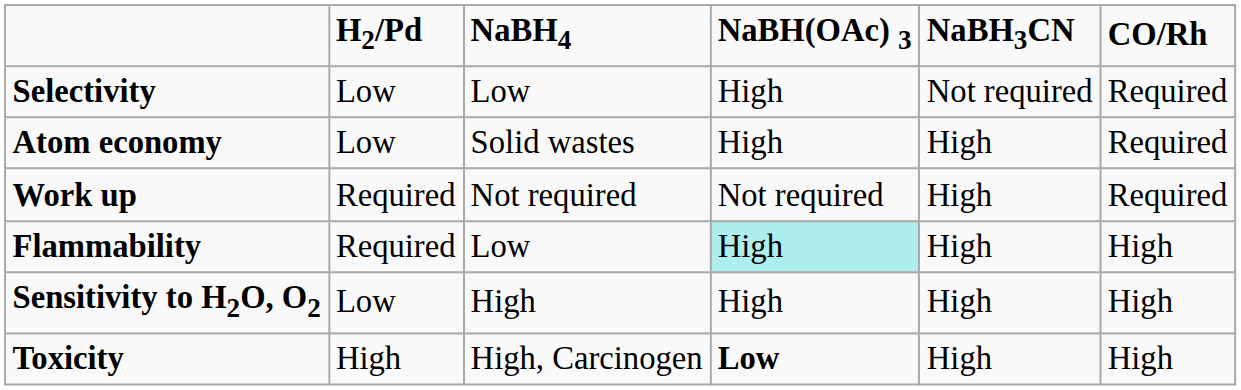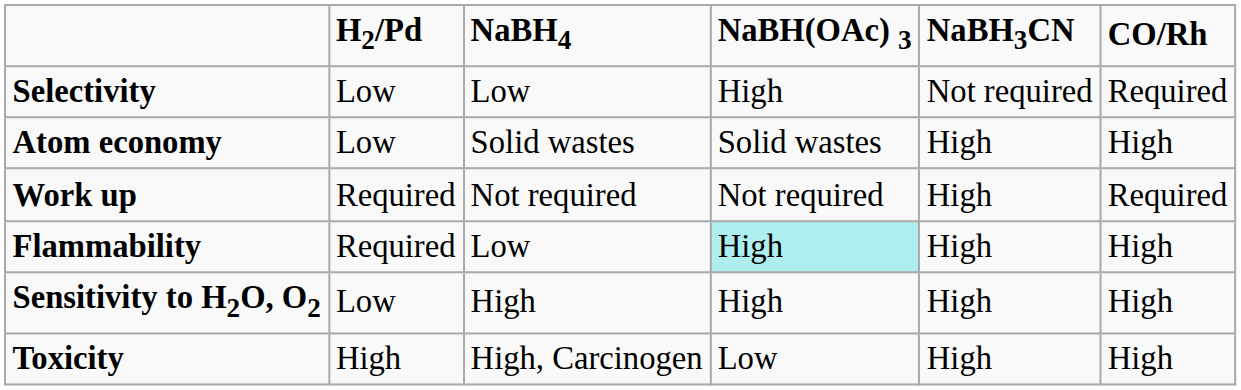 <table class="wikitable">
 <tr>
 <td></td>
 <td><strong>H<sub>2</sub>/Pd</strong></td>
 <td><strong>NaBH<sub>4</sub></strong></td>
 <td><strong>NaBH(OAc) <sub>3</sub></strong></td>
 <td><strong>NaBH<sub>3</sub>CN</strong></td>
 <td><strong>CO/Rh</strong></td>
 </tr>
 <tr>
 <td><strong>Selectivity</strong></td>
 <td>Low</td>
 <td>Low</td>
 <td>High</td>
 <td>Not required</td>
 <td>Required</td>
 </tr>
 <tr>
 <td><strong>Atom economy</strong></td>
 <td>Low</td>
 <td>Solid wastes</td>
+<td>Solid wastes</td>
 <td>High</td>
 <td>High</td>
-<td>Required</td>
 </tr>
 <tr>
 <td><strong>Work up</strong></td>
 <td>Required</td>
 <td>Not required</td>
 <td>Not required</td>
 <td>High</td>
 <td>Required</td>
 </tr>
 <tr>
 <td><strong>Flammability</strong></td>
 <td>Required</td>
 <td>Low</td>
 <td style="background: paleturquoise;">High</td>
 <td>High</td>
 <td>High</td>
 </tr>
 <tr>
 <td><strong>Sensitivity to H<sub>2</sub>O, O<sub>2</sub></strong></td>
 <td>Low</td>
 <td>High</td>
 <td>High</td>
 <td>High</td>
 <td>High</td>
 </tr>
 <tr>
 <td><strong>Toxicity</strong></td>
 <td>High</td>
 <td>High, Carcinogen</td>
-<td><strong>Low</strong></td>
+<td>Low</td>
 <td>High</td>
 <td>High</td>
 </tr>
 </table>
